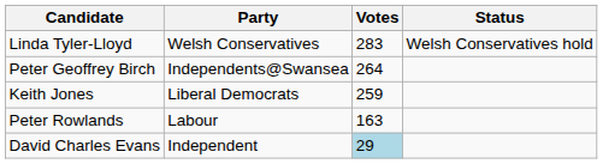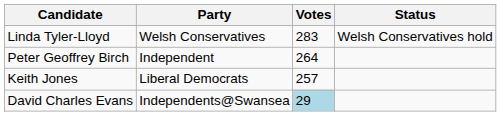 <table class="wikitable sortable">
 <tr>
 <th>Candidate</th>
 <th>Party</th>
 <th>Votes</th>
 <th>Status</th>
 </tr>
 <tr>
 <td>Linda Tyler-Lloyd</td>
 <td>Welsh Conservatives</td>
 <td>283</td>
 <td>Welsh Conservatives hold</td>
 </tr>
 <tr>
 <td>Peter Geoffrey Birch</td>
-<td>Independents@Swansea</td>
+<td>Independent</td>
 <td>264</td>
 <td></td>
 </tr>
 <tr>
 <td>Keith Jones</td>
 <td>Liberal Democrats</td>
-<td>259</td>
-<td></td>
-</tr>
-<tr>
-<td>Peter Rowlands</td>
-<td>Labour</td>
-<td>163</td>
+<td>257</td>
 <td></td>
 </tr>
 <tr>
 <td>David Charles Evans</td>
-<td>Independent</td>
+<td>Independents@Swansea</td>
 <td style="background: lightblue;">29</td>
 <td></td>
 </tr>
 </table>
